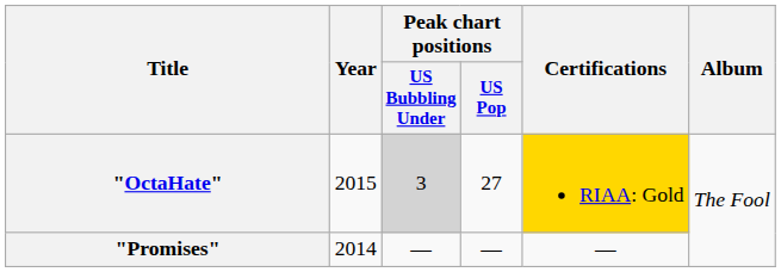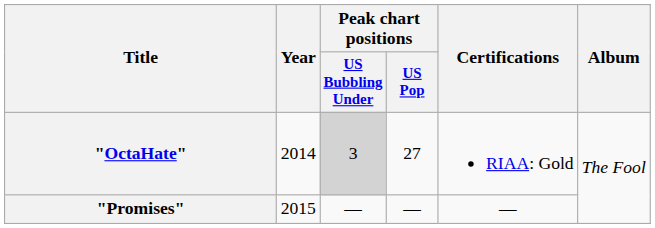 <table class="wikitable plainrowheaders" style="text-align:center;">
 <tr>
 <th scope="col" rowspan="2" style="width:15em;">Title</th>
 <th scope="col" rowspan="2" style="width:1em;">Year</th>
 <th scope="col" colspan="2">Peak chart positions</th>
 <th rowspan="2">Certifications</th>
 <th rowspan="2" scope="col">Album</th>
 </tr>
 <tr>
 <th scope="col" style="width:3em;font-size:85%;"><a href='#'>US<br>Bubbling<br>Under</a><br></th>
 <th scope="col" style="width:3em;font-size:85%;"><a href='#'>US<br>Pop</a><br></th>
 </tr>
 <tr>
 <th scope="row">"<a href='#'>OctaHate</a>"</th>
-<td>2015</td>
+<td>2014</td>
 <td style="background: lightgrey;">3</td>
 <td>27</td>
-<td style="background: gold;"><br><ul><li><a href='#'>RIAA</a>: Gold</li></ul></td>
+<td><br><ul><li><a href='#'>RIAA</a>: Gold</li></ul></td>
 <td rowspan="2"><em>The Fool</em></td>
 </tr>
 <tr>
 <th scope="row">"Promises"</th>
-<td>2014</td>
+<td>2015</td>
 <td>—</td>
 <td>—</td>
 <td>—</td>
 </tr>
 </table>
